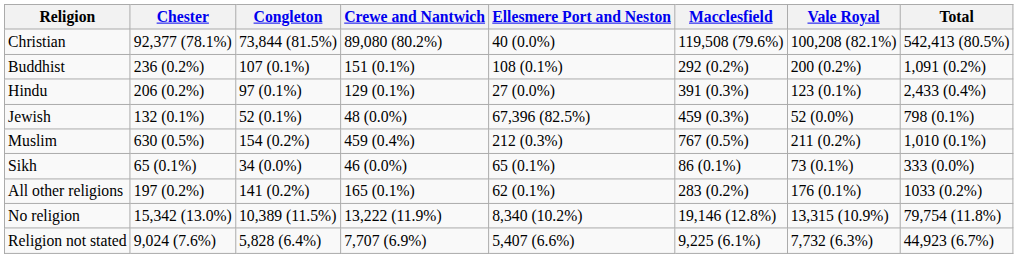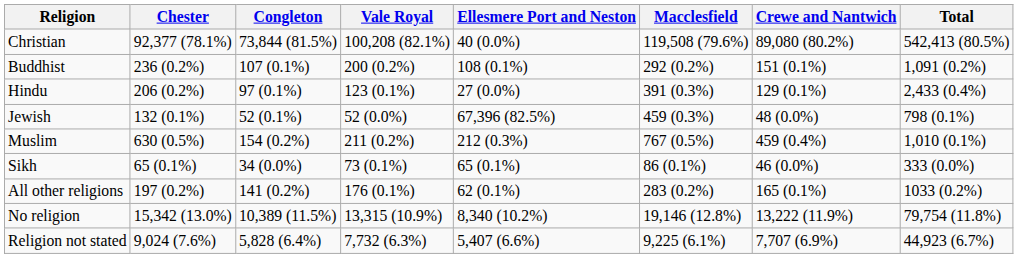 <table class="wikitable">
 <tr>
 <th>Religion</th>
 <th><a href='#'>Chester</a></th>
 <th><a href='#'>Congleton</a></th>
-<th><a href='#'>Crewe and Nantwich</a></th>
+<th><a href='#'>Vale Royal</a></th>
 <th><a href='#'>Ellesmere Port and Neston</a></th>
 <th><a href='#'>Macclesfield</a></th>
-<th><a href='#'>Vale Royal</a></th>
+<th><a href='#'>Crewe and Nantwich</a></th>
 <th>Total</th>
 </tr>
 <tr>
 <td>Christian</td>
 <td>92,377 (78.1%)</td>
 <td>73,844 (81.5%)</td>
-<td>89,080 (80.2%)</td>
+<td>100,208 (82.1%)</td>
 <td>40 (0.0%)</td>
 <td>119,508 (79.6%)</td>
-<td>100,208 (82.1%)</td>
+<td>89,080 (80.2%)</td>
 <td>542,413 (80.5%)</td>
 </tr>
 <tr>
 <td>Buddhist</td>
 <td>236 (0.2%)</td>
 <td>107 (0.1%)</td>
-<td>151 (0.1%)</td>
+<td>200 (0.2%)</td>
 <td>108 (0.1%)</td>
 <td>292 (0.2%)</td>
-<td>200 (0.2%)</td>
+<td>151 (0.1%)</td>
 <td>1,091 (0.2%)</td>
 </tr>
 <tr>
 <td>Hindu</td>
 <td>206 (0.2%)</td>
 <td>97 (0.1%)</td>
-<td>129 (0.1%)</td>
+<td>123 (0.1%)</td>
 <td>27 (0.0%)</td>
 <td>391 (0.3%)</td>
-<td>123 (0.1%)</td>
+<td>129 (0.1%)</td>
 <td>2,433 (0.4%)</td>
 </tr>
 <tr>
 <td>Jewish</td>
 <td>132 (0.1%)</td>
 <td>52 (0.1%)</td>
-<td>48 (0.0%)</td>
+<td>52 (0.0%)</td>
 <td>67,396 (82.5%)</td>
 <td>459 (0.3%)</td>
-<td>52 (0.0%)</td>
+<td>48 (0.0%)</td>
 <td>798 (0.1%)</td>
 </tr>
 <tr>
 <td>Muslim</td>
 <td>630 (0.5%)</td>
 <td>154 (0.2%)</td>
-<td>459 (0.4%)</td>
+<td>211 (0.2%)</td>
 <td>212 (0.3%)</td>
 <td>767 (0.5%)</td>
-<td>211 (0.2%)</td>
+<td>459 (0.4%)</td>
 <td>1,010 (0.1%)</td>
 </tr>
 <tr>
 <td>Sikh</td>
 <td>65 (0.1%)</td>
 <td>34 (0.0%)</td>
-<td>46 (0.0%)</td>
+<td>73 (0.1%)</td>
 <td>65 (0.1%)</td>
 <td>86 (0.1%)</td>
-<td>73 (0.1%)</td>
+<td>46 (0.0%)</td>
 <td>333 (0.0%)</td>
 </tr>
 <tr>
 <td>All other religions</td>
 <td>197 (0.2%)</td>
 <td>141 (0.2%)</td>
-<td>165 (0.1%)</td>
+<td>176 (0.1%)</td>
 <td>62 (0.1%)</td>
 <td>283 (0.2%)</td>
-<td>176 (0.1%)</td>
+<td>165 (0.1%)</td>
 <td>1033 (0.2%)</td>
 </tr>
 <tr>
 <td>No religion</td>
 <td>15,342 (13.0%)</td>
 <td>10,389 (11.5%)</td>
-<td>13,222 (11.9%)</td>
+<td>13,315 (10.9%)</td>
 <td>8,340 (10.2%)</td>
 <td>19,146 (12.8%)</td>
-<td>13,315 (10.9%)</td>
+<td>13,222 (11.9%)</td>
 <td>79,754 (11.8%)</td>
 </tr>
 <tr>
 <td>Religion not stated</td>
 <td>9,024 (7.6%)</td>
 <td>5,828 (6.4%)</td>
-<td>7,707 (6.9%)</td>
+<td>7,732 (6.3%)</td>
 <td>5,407 (6.6%)</td>
 <td>9,225 (6.1%)</td>
-<td>7,732 (6.3%)</td>
+<td>7,707 (6.9%)</td>
 <td>44,923 (6.7%)</td>
 </tr>
 </table>
